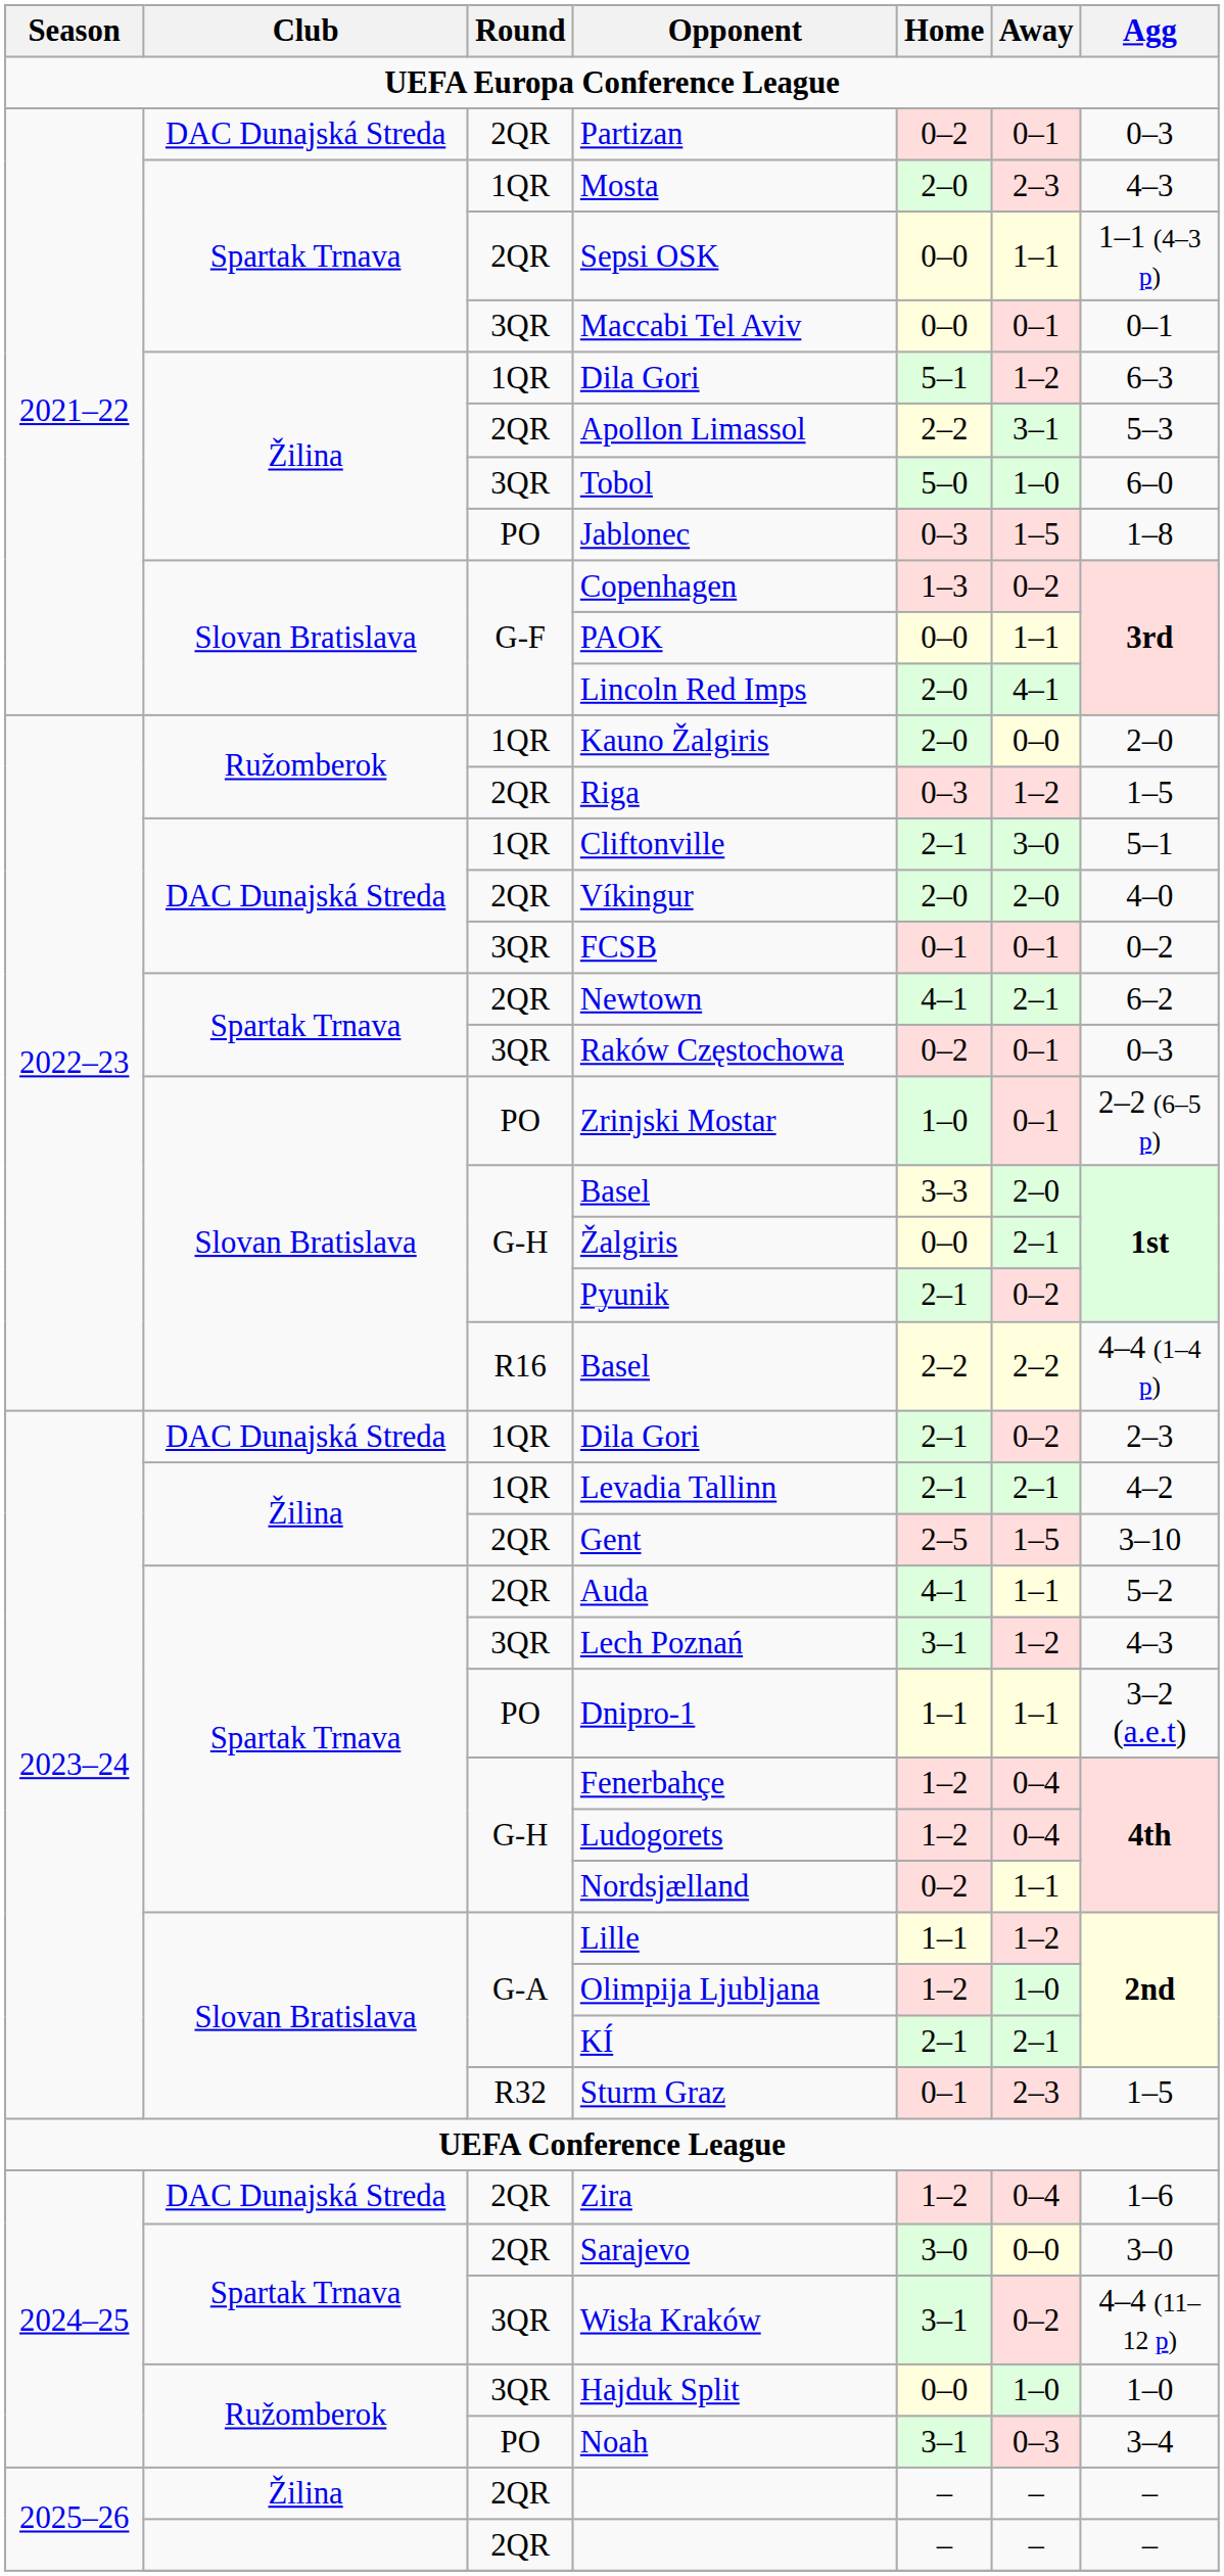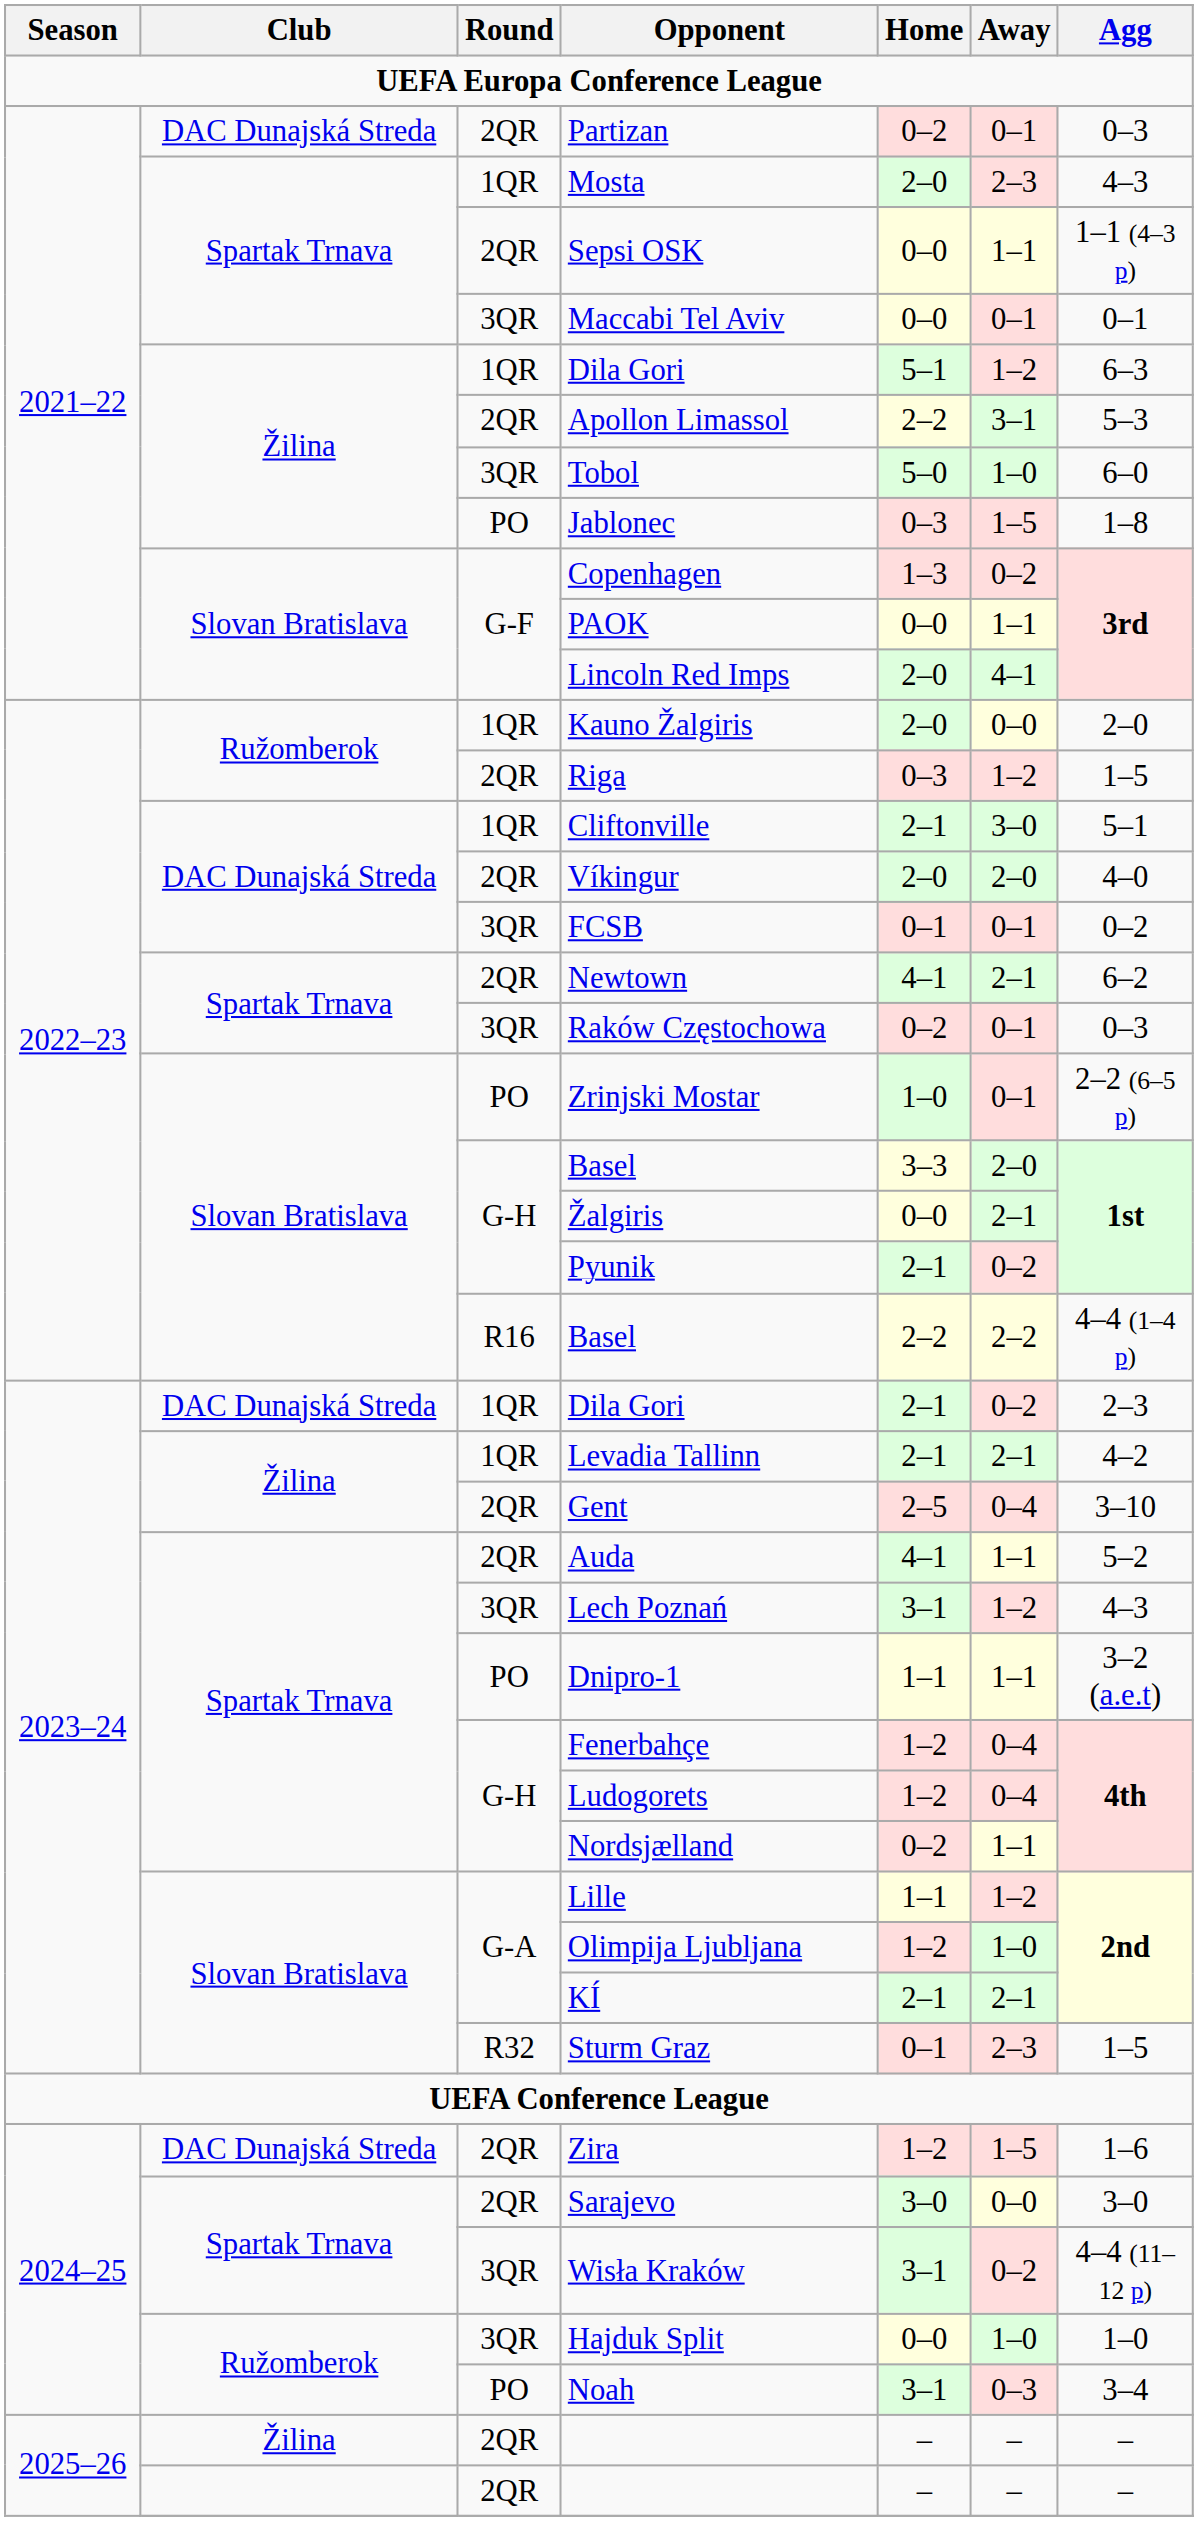 <table class="wikitable" style="font-size:95%; text-align: center">
 <tr>
 <th width="60">Season</th>
 <th width="150">Club</th>
 <th width="30">Round</th>
 <th width="150">Opponent</th>
 <th width="30">Home</th>
 <th width="30">Away</th>
 <th width="60"><a href='#'>Agg</a></th>
 </tr>
 <tr>
 <td colspan="7" align="center"><strong>UEFA Europa Conference League</strong></td>
 </tr>
 <tr>
 <td rowspan=11><a href='#'>2021–22</a></td>
 <td rowspan=1><a href='#'>DAC Dunajská Streda</a></td>
 <td>2QR</td>
 <td align="left"> <a href='#'>Partizan</a></td>
 <td bgcolor="ffdddd">0–2</td>
 <td bgcolor="ffdddd">0–1</td>
 <td>0–3</td>
 </tr>
 <tr>
 <td rowspan=3><a href='#'>Spartak Trnava</a></td>
 <td>1QR</td>
 <td align="left"> <a href='#'>Mosta</a></td>
 <td bgcolor="ddffdd">2–0</td>
 <td bgcolor="ffdddd">2–3</td>
 <td>4–3</td>
 </tr>
 <tr>
 <td>2QR</td>
 <td align="left"> <a href='#'>Sepsi OSK</a></td>
 <td bgcolor="FFFFDD">0–0</td>
 <td bgcolor="FFFFDD">1–1</td>
 <td>1–1 <small>(4–3 <a href='#'>p</a>)</small></td>
 </tr>
 <tr>
 <td>3QR</td>
 <td align="left"> <a href='#'>Maccabi Tel Aviv</a></td>
 <td bgcolor="FFFFDD">0–0</td>
 <td bgcolor="ffdddd">0–1</td>
 <td>0–1</td>
 </tr>
 <tr>
 <td rowspan=4><a href='#'>Žilina</a></td>
 <td>1QR</td>
 <td align="left"> <a href='#'>Dila Gori</a></td>
 <td bgcolor="ddffdd">5–1</td>
 <td bgcolor="FFDDDD">1–2</td>
 <td>6–3</td>
 </tr>
 <tr>
 <td>2QR</td>
 <td align="left"> <a href='#'>Apollon Limassol</a></td>
 <td bgcolor="FFFFDD">2–2</td>
 <td bgcolor="ddffdd">3–1</td>
 <td>5–3</td>
 </tr>
 <tr>
 <td>3QR</td>
 <td align="left"> <a href='#'>Tobol</a></td>
 <td bgcolor="ddffdd">5–0</td>
 <td bgcolor="ddffdd">1–0</td>
 <td>6–0</td>
 </tr>
 <tr>
 <td>PO</td>
 <td align="left"> <a href='#'>Jablonec</a></td>
 <td bgcolor="FFDDDD">0–3</td>
 <td bgcolor="FFDDDD">1–5</td>
 <td>1–8</td>
 </tr>
 <tr>
 <td rowspan=3><a href='#'>Slovan Bratislava</a></td>
 <td rowspan=3>G-F</td>
 <td align="left"> <a href='#'>Copenhagen</a></td>
 <td bgcolor="FFDDDD">1–3</td>
 <td bgcolor="FFDDDD">0–2</td>
 <td rowspan=3 bgcolor="FFDDDD"><strong>3rd</strong></td>
 </tr>
 <tr>
 <td align="left"> <a href='#'>PAOK</a></td>
 <td bgcolor="FFFFDD">0–0</td>
 <td bgcolor="FFFFDD">1–1</td>
 </tr>
 <tr>
 <td align="left"> <a href='#'>Lincoln Red Imps</a></td>
 <td bgcolor="ddffdd">2–0</td>
 <td bgcolor="ddffdd">4–1</td>
 </tr>
 <tr>
 <td rowspan=12><a href='#'>2022–23</a></td>
 <td rowspan=2><a href='#'>Ružomberok</a></td>
 <td>1QR</td>
 <td align="left"> <a href='#'>Kauno Žalgiris</a></td>
 <td bgcolor="ddffdd">2–0</td>
 <td bgcolor="FFFFDD">0–0</td>
 <td>2–0</td>
 </tr>
 <tr>
 <td>2QR</td>
 <td align="left"> <a href='#'>Riga</a></td>
 <td bgcolor="FFDDDD">0–3</td>
 <td bgcolor="FFDDDD">1–2</td>
 <td>1–5</td>
 </tr>
 <tr>
 <td rowspan=3><a href='#'>DAC Dunajská Streda</a></td>
 <td>1QR</td>
 <td align="left"> <a href='#'>Cliftonville</a></td>
 <td bgcolor="ddffdd">2–1</td>
 <td bgcolor="ddffdd">3–0</td>
 <td>5–1</td>
 </tr>
 <tr>
 <td>2QR</td>
 <td align="left"> <a href='#'>Víkingur</a></td>
 <td bgcolor="ddffdd">2–0</td>
 <td bgcolor="ddffdd">2–0</td>
 <td>4–0</td>
 </tr>
 <tr>
 <td>3QR</td>
 <td align="left"> <a href='#'>FCSB</a></td>
 <td bgcolor="FFDDDD">0–1</td>
 <td bgcolor="FFDDDD">0–1</td>
 <td>0–2</td>
 </tr>
 <tr>
 <td rowspan=2><a href='#'>Spartak Trnava</a></td>
 <td>2QR</td>
 <td align="left"> <a href='#'>Newtown</a></td>
 <td bgcolor="ddffdd">4–1</td>
 <td bgcolor="ddffdd">2–1</td>
 <td>6–2</td>
 </tr>
 <tr>
 <td>3QR</td>
 <td align="left"> <a href='#'>Raków Częstochowa</a></td>
 <td bgcolor="FFDDDD">0–2</td>
 <td bgcolor="FFDDDD">0–1</td>
 <td>0–3</td>
 </tr>
 <tr>
 <td rowspan=5><a href='#'>Slovan Bratislava</a></td>
 <td>PO</td>
 <td align="left"> <a href='#'>Zrinjski Mostar</a></td>
 <td bgcolor="ddffdd">1–0</td>
 <td bgcolor="FFDDDD">0–1</td>
 <td>2–2 <small>(6–5 <a href='#'>p</a>)</small></td>
 </tr>
 <tr>
 <td rowspan=3>G-H</td>
 <td align="left"> <a href='#'>Basel</a></td>
 <td bgcolor="FFFFDD">3–3</td>
 <td bgcolor="ddffdd">2–0</td>
 <td rowspan=3 bgcolor="ddffdd"><strong>1st</strong></td>
 </tr>
 <tr>
 <td align="left"> <a href='#'>Žalgiris</a></td>
 <td bgcolor="FFFFDD">0–0</td>
 <td bgcolor="ddffdd">2–1</td>
 </tr>
 <tr>
 <td align="left"> <a href='#'>Pyunik</a></td>
 <td bgcolor="ddffdd">2–1</td>
 <td bgcolor="FFDDDD">0–2</td>
 </tr>
 <tr>
 <td>R16</td>
 <td align="left"> <a href='#'>Basel</a></td>
 <td bgcolor="FFFFDD">2–2</td>
 <td bgcolor="FFFFDD">2–2</td>
 <td>4–4 <small>(1–4 <a href='#'>p</a>)</small></td>
 </tr>
 <tr>
 <td rowspan=13><a href='#'>2023–24</a></td>
 <td rowspan=1><a href='#'>DAC Dunajská Streda</a></td>
 <td>1QR</td>
 <td align="left"> <a href='#'>Dila Gori</a></td>
 <td bgcolor="ddffdd">2–1</td>
 <td bgcolor="FFDDDD">0–2</td>
 <td>2–3</td>
 </tr>
 <tr>
 <td rowspan=2><a href='#'>Žilina</a></td>
 <td>1QR</td>
 <td align="left"> <a href='#'>Levadia Tallinn</a></td>
 <td bgcolor="ddffdd">2–1</td>
 <td bgcolor="ddffdd">2–1</td>
 <td>4–2</td>
 </tr>
 <tr>
 <td>2QR</td>
 <td align="left"> <a href='#'>Gent</a></td>
 <td bgcolor="FFDDDD">2–5</td>
-<td bgcolor="FFDDDD">1–5</td>
+<td bgcolor="FFDDDD">0–4</td>
 <td>3–10</td>
 </tr>
 <tr>
 <td rowspan=6><a href='#'>Spartak Trnava</a></td>
 <td>2QR</td>
 <td align="left"> <a href='#'>Auda</a></td>
 <td bgcolor="ddffdd">4–1</td>
 <td bgcolor="FFFFDD">1–1</td>
 <td>5–2</td>
 </tr>
 <tr>
 <td>3QR</td>
 <td align="left"> <a href='#'>Lech Poznań</a></td>
 <td bgcolor="ddffdd">3–1</td>
 <td bgcolor="FFDDDD">1–2</td>
 <td>4–3</td>
 </tr>
 <tr>
 <td>PO</td>
 <td align="left"> <a href='#'>Dnipro-1</a></td>
 <td bgcolor="FFFFDD">1–1</td>
 <td bgcolor="FFFFDD">1–1</td>
 <td>3–2 (<a href='#'>a.e.t</a>)</td>
 </tr>
 <tr>
 <td rowspan=3>G-H</td>
 <td align="left"> <a href='#'>Fenerbahçe</a></td>
 <td bgcolor="FFDDDD">1–2</td>
 <td bgcolor="FFDDDD">0–4</td>
 <td rowspan=3 bgcolor="FFDDDD"><strong>4th</strong></td>
 </tr>
 <tr>
 <td align="left"> <a href='#'>Ludogorets</a></td>
 <td bgcolor="FFDDDD">1–2</td>
 <td bgcolor="FFDDDD">0–4</td>
 </tr>
 <tr>
 <td align="left"> <a href='#'>Nordsjælland</a></td>
 <td bgcolor="FFDDDD">0–2</td>
 <td bgcolor="FFFFDD">1–1</td>
 </tr>
 <tr>
 <td rowspan=4><a href='#'>Slovan Bratislava</a></td>
 <td rowspan=3>G-A</td>
 <td align="left"> <a href='#'>Lille</a></td>
 <td bgcolor="FFFFDD">1–1</td>
 <td bgcolor="FFDDDD">1–2</td>
 <td rowspan=3 bgcolor="FFFFDD"><strong>2nd</strong></td>
 </tr>
 <tr>
 <td align="left"> <a href='#'>Olimpija Ljubljana</a></td>
 <td bgcolor="FFDDDD">1–2</td>
 <td bgcolor="ddffdd">1–0</td>
 </tr>
 <tr>
 <td align="left"> <a href='#'>KÍ</a></td>
 <td bgcolor="ddffdd">2–1</td>
 <td bgcolor="ddffdd">2–1</td>
 </tr>
 <tr>
 <td>R32</td>
 <td align="left"> <a href='#'>Sturm Graz</a></td>
 <td bgcolor="FFDDDD">0–1</td>
 <td bgcolor="ffdddd">2–3</td>
 <td>1–5</td>
 </tr>
 <tr>
 <td colspan="7" align="center"><strong>UEFA Conference League</strong></td>
 </tr>
 <tr>
 <td rowspan=5><a href='#'>2024–25</a></td>
 <td rowspan=1><a href='#'>DAC Dunajská Streda</a></td>
 <td>2QR</td>
 <td align="left"> <a href='#'>Zira</a></td>
 <td bgcolor="FFDDDD">1–2</td>
-<td bgcolor="FFDDDD">0–4</td>
+<td bgcolor="FFDDDD">1–5</td>
 <td>1–6</td>
 </tr>
 <tr>
 <td rowspan=2><a href='#'>Spartak Trnava</a></td>
 <td>2QR</td>
 <td align="left"> <a href='#'>Sarajevo</a></td>
 <td bgcolor="ddffdd">3–0</td>
 <td bgcolor="FFFFDD">0–0</td>
 <td>3–0</td>
 </tr>
 <tr>
 <td>3QR</td>
 <td align="left"> <a href='#'>Wisła Kraków</a></td>
 <td bgcolor="ddffdd">3–1</td>
 <td bgcolor="FFDDDD">0–2</td>
 <td>4–4 <small>(11–12 <a href='#'>p</a>)</small></td>
 </tr>
 <tr>
 <td rowspan=2><a href='#'>Ružomberok</a></td>
 <td>3QR</td>
 <td align="left"> <a href='#'>Hajduk Split</a></td>
 <td bgcolor="FFFFDD">0–0</td>
 <td bgcolor="ddffdd">1–0</td>
 <td>1–0</td>
 </tr>
 <tr>
 <td>PO</td>
 <td align="left"> <a href='#'>Noah</a></td>
 <td bgcolor="ddffdd">3–1</td>
 <td bgcolor="FFDDDD">0–3</td>
 <td>3–4</td>
 </tr>
 <tr>
 <td rowspan=10><a href='#'>2025–26</a></td>
 <td rowspan=1><a href='#'>Žilina</a></td>
 <td>2QR</td>
 <td align="left"></td>
 <td bgcolor="">–</td>
 <td bgcolor="">–</td>
 <td>–</td>
 </tr>
 <tr>
 <td rowspan=1></td>
 <td>2QR</td>
 <td align="left"></td>
 <td bgcolor="">–</td>
 <td bgcolor="">–</td>
 <td>–</td>
 </tr>
 <tr>
 </tr>
 </table>
